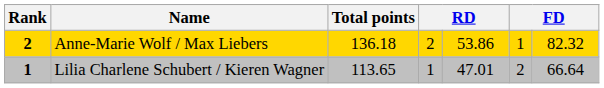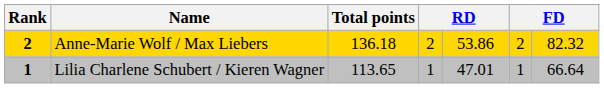 <table class="wikitable sortable">
 <tr>
 <th>Rank</th>
 <th>Name</th>
 <th>Total points</th>
 <th colspan="2" width="80px"><a href='#'>RD</a></th>
 <th colspan="2" width="80px"><a href='#'>FD</a></th>
 </tr>
 <tr bgcolor="gold">
 <td align="center"><strong>2</strong></td>
 <td>Anne-Marie Wolf / Max Liebers</td>
 <td align="center">136.18</td>
 <td align="center">2</td>
 <td align="center">53.86</td>
-<td align="center">1</td>
+<td align="center">2</td>
 <td align="center">82.32</td>
 </tr>
 <tr bgcolor="silver">
 <td align="center"><strong>1</strong></td>
 <td>Lilia Charlene Schubert / Kieren Wagner</td>
 <td align="center">113.65</td>
 <td align="center">1</td>
 <td align="center">47.01</td>
-<td align="center">2</td>
+<td align="center">1</td>
 <td align="center">66.64</td>
 </tr>
 </table>
